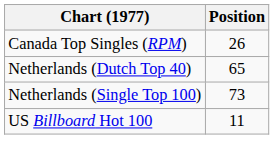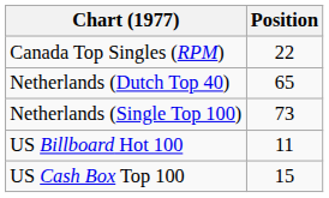 <table class="wikitable sortable">
 <tr>
 <th>Chart (1977)</th>
 <th>Position</th>
 </tr>
 <tr>
 <td>Canada Top Singles (<em><a href='#'>RPM</a></em>)</td>
-<td align="center">26</td>
+<td align="center">22</td>
 </tr>
 <tr>
 <td>Netherlands (<a href='#'>Dutch Top 40</a>)</td>
 <td align="center">65</td>
 </tr>
 <tr>
 <td>Netherlands (<a href='#'>Single Top 100</a>)</td>
 <td align="center">73</td>
 </tr>
 <tr>
 <td>US <a href='#'><em>Billboard</em> Hot 100</a></td>
 <td align="center">11</td>
 </tr>
+<tr>
+<td>US <em><a href='#'>Cash Box</a></em> Top 100</td>
+<td align="center">15</td>
+</tr>
 </table>
